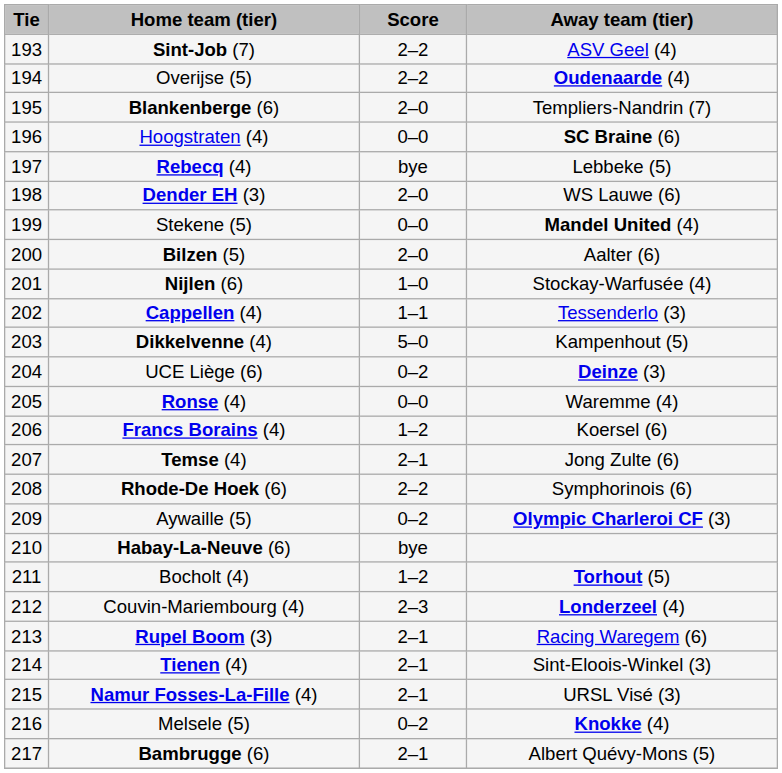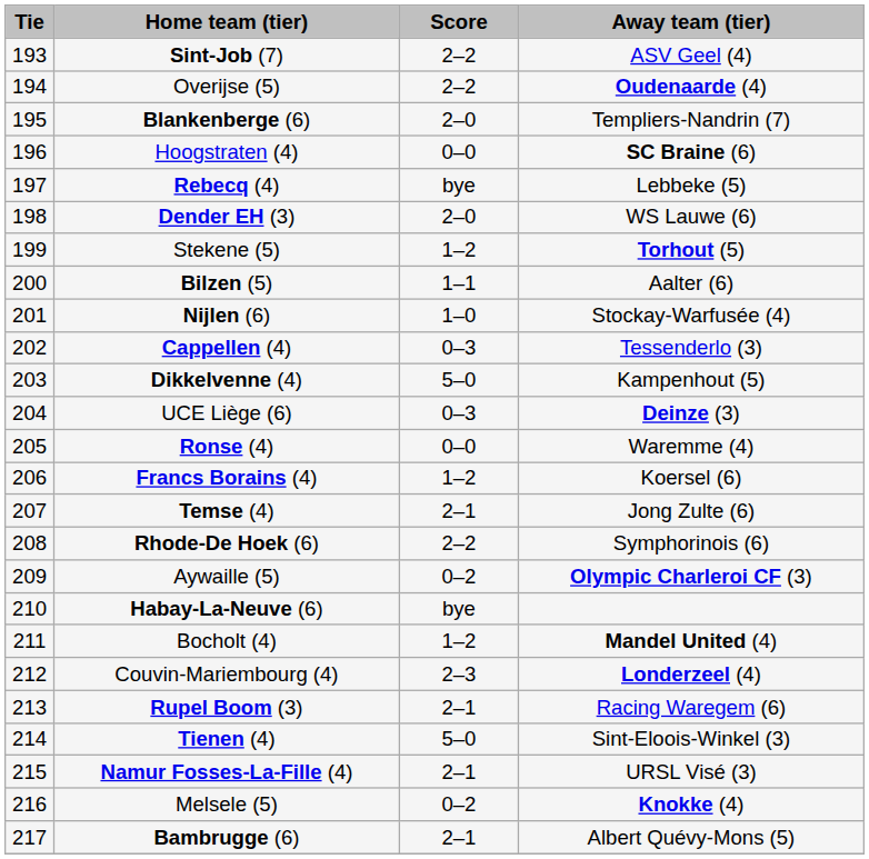 <table class="wikitable" style="width: 600px; background:WhiteSmoke; text-align:center; font-size:90%">
 <tr>
 <td scope="col" style="width:  5.00%; background:silver;"><strong>Tie</strong></td>
 <td scope="col" style="width: 36.25%; background:silver;"><strong>Home team (tier)</strong></td>
 <td scope="col" style="width: 12.50%; background:silver;"><strong>Score</strong></td>
 <td scope="col" style="width: 36.25%; background:silver;"><strong>Away team (tier)</strong></td>
 </tr>
 <tr>
 <td>193</td>
 <td><strong>Sint-Job</strong> (7)</td>
 <td>2–2 </td>
 <td><a href='#'>ASV Geel</a> (4)</td>
 </tr>
 <tr>
 <td>194</td>
 <td>Overijse (5)</td>
 <td>2–2 </td>
 <td><strong><a href='#'>Oudenaarde</a></strong> (4)</td>
 </tr>
 <tr>
 <td>195</td>
 <td><strong>Blankenberge</strong> (6)</td>
 <td>2–0</td>
 <td>Templiers-Nandrin (7)</td>
 </tr>
 <tr>
 <td>196</td>
 <td><a href='#'>Hoogstraten</a> (4)</td>
 <td>0–0 </td>
 <td><strong>SC Braine</strong> (6)</td>
 </tr>
 <tr>
 <td>197</td>
 <td><strong><a href='#'>Rebecq</a></strong> (4)</td>
 <td>bye</td>
 <td>Lebbeke (5)</td>
 </tr>
 <tr>
 <td>198</td>
 <td><strong><a href='#'>Dender EH</a></strong> (3)</td>
 <td>2–0</td>
 <td>WS Lauwe (6)</td>
 </tr>
 <tr>
 <td>199</td>
 <td>Stekene (5)</td>
-<td>0–0 </td>
-<td><strong>Mandel United</strong> (4)</td>
+<td>1–2</td>
+<td><strong><a href='#'>Torhout</a></strong> (5)</td>
 </tr>
 <tr>
 <td>200</td>
 <td><strong>Bilzen</strong> (5)</td>
-<td>2–0</td>
+<td>1–1 </td>
 <td>Aalter (6)</td>
 </tr>
 <tr>
 <td>201</td>
 <td><strong>Nijlen</strong> (6)</td>
 <td>1–0</td>
 <td>Stockay-Warfusée (4)</td>
 </tr>
 <tr>
 <td>202</td>
 <td><strong><a href='#'>Cappellen</a></strong> (4)</td>
-<td>1–1 </td>
+<td>0–3</td>
 <td><a href='#'>Tessenderlo</a> (3)</td>
 </tr>
 <tr>
 <td>203</td>
 <td><strong>Dikkelvenne</strong> (4)</td>
 <td>5–0</td>
 <td>Kampenhout (5)</td>
 </tr>
 <tr>
 <td>204</td>
 <td>UCE Liège (6)</td>
-<td>0–2</td>
+<td>0–3</td>
 <td><strong><a href='#'>Deinze</a></strong> (3)</td>
 </tr>
 <tr>
 <td>205</td>
 <td><strong><a href='#'>Ronse</a></strong> (4)</td>
 <td>0–0 </td>
 <td>Waremme (4)</td>
 </tr>
 <tr>
 <td>206</td>
 <td><strong><a href='#'>Francs Borains</a></strong> (4)</td>
 <td>1–2</td>
 <td>Koersel (6)</td>
 </tr>
 <tr>
 <td>207</td>
 <td><strong>Temse</strong> (4)</td>
 <td>2–1</td>
 <td>Jong Zulte (6)</td>
 </tr>
 <tr>
 <td>208</td>
 <td><strong>Rhode-De Hoek</strong> (6)</td>
 <td>2–2 </td>
 <td>Symphorinois (6)</td>
 </tr>
 <tr>
 <td>209</td>
 <td>Aywaille (5)</td>
 <td>0–2</td>
 <td><strong><a href='#'>Olympic Charleroi CF</a></strong> (3)</td>
 </tr>
 <tr>
 <td>210</td>
 <td><strong>Habay-La-Neuve</strong> (6)</td>
 <td>bye</td>
 <td></td>
 </tr>
 <tr>
 <td>211</td>
 <td>Bocholt (4)</td>
 <td>1–2</td>
-<td><strong><a href='#'>Torhout</a></strong> (5)</td>
+<td><strong>Mandel United</strong> (4)</td>
 </tr>
 <tr>
 <td>212</td>
 <td>Couvin-Mariembourg (4)</td>
 <td>2–3</td>
 <td><strong><a href='#'>Londerzeel</a></strong> (4)</td>
 </tr>
 <tr>
 <td>213</td>
 <td><strong><a href='#'>Rupel Boom</a></strong> (3)</td>
 <td>2–1</td>
 <td><a href='#'>Racing Waregem</a> (6)</td>
 </tr>
 <tr>
 <td>214</td>
 <td><strong><a href='#'>Tienen</a></strong> (4)</td>
-<td>2–1</td>
+<td>5–0</td>
 <td>Sint-Eloois-Winkel (3)</td>
 </tr>
 <tr>
 <td>215</td>
 <td><strong><a href='#'>Namur Fosses-La-Fille</a></strong> (4)</td>
 <td>2–1</td>
 <td>URSL Visé (3)</td>
 </tr>
 <tr>
 <td>216</td>
 <td>Melsele (5)</td>
 <td>0–2</td>
 <td><strong><a href='#'>Knokke</a></strong> (4)</td>
 </tr>
 <tr>
 <td>217</td>
 <td><strong>Bambrugge</strong> (6)</td>
 <td>2–1</td>
 <td>Albert Quévy-Mons (5)</td>
 </tr>
 <tr>
 </tr>
 </table>
